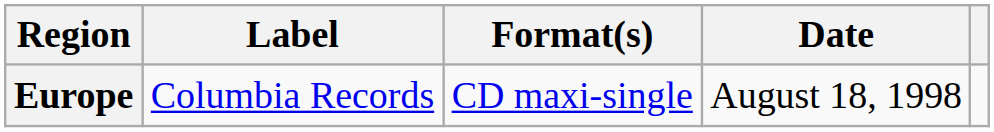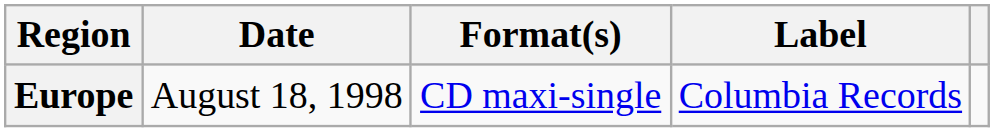 <table class="wikitable plainrowheaders" border="1">
 <tr>
 <th scope="col">Region</th>
+<th scope="col">Date</th>
+<th scope="col">Format(s)</th>
 <th scope="col">Label</th>
-<th scope="col">Format(s)</th>
-<th scope="col">Date</th>
 <th scope="col"></th>
 </tr>
 <tr>
 <th scope="row">Europe</th>
+<td>August 18, 1998</td>
+<td><a href='#'>CD maxi-single</a></td>
 <td><a href='#'>Columbia Records</a></td>
-<td><a href='#'>CD maxi-single</a></td>
-<td>August 18, 1998</td>
 <td style="text-align:center;"></td>
 </tr>
 </table>
